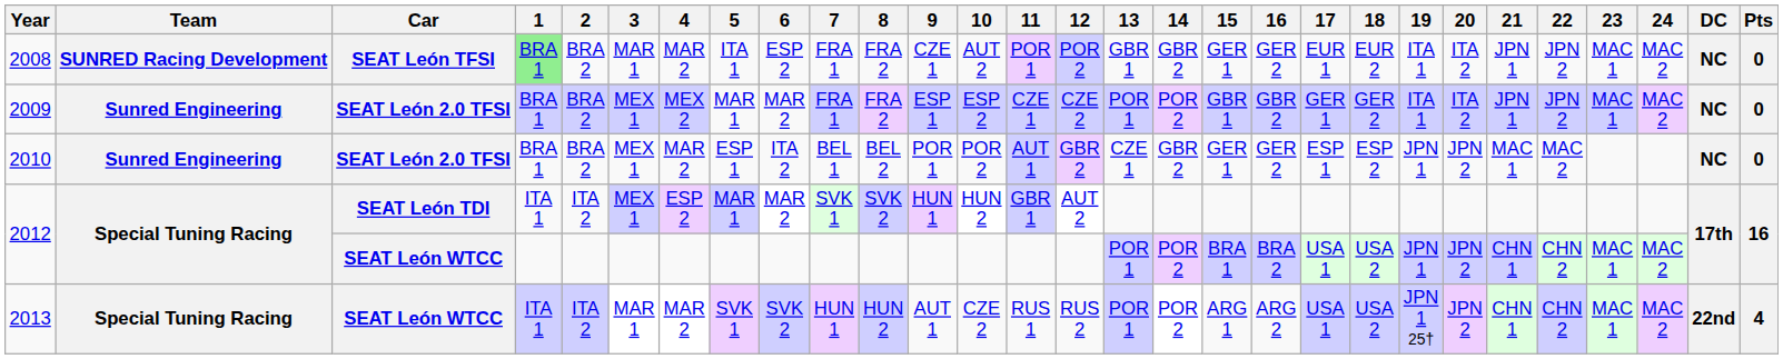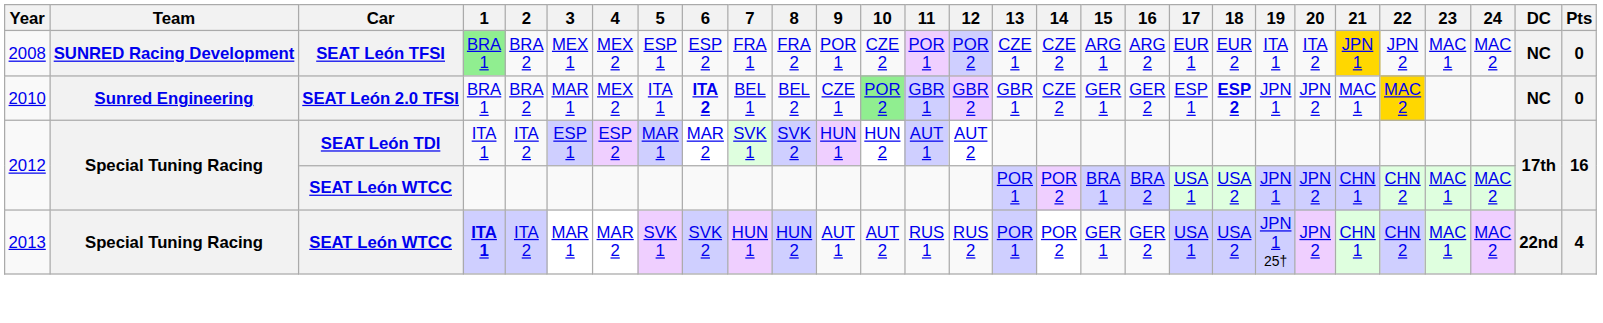 <table class="wikitable" style="text-align:center; font-size:85%">
 <tr>
 <th>Year</th>
 <th>Team</th>
 <th>Car</th>
 <th>1</th>
 <th>2</th>
 <th>3</th>
 <th>4</th>
 <th>5</th>
 <th>6</th>
 <th>7</th>
 <th>8</th>
 <th>9</th>
 <th>10</th>
 <th>11</th>
 <th>12</th>
 <th>13</th>
 <th>14</th>
 <th>15</th>
 <th>16</th>
 <th>17</th>
 <th>18</th>
 <th>19</th>
 <th>20</th>
 <th>21</th>
 <th>22</th>
 <th>23</th>
 <th>24</th>
 <th>DC</th>
 <th>Pts</th>
 </tr>
 <tr>
 <td><a href='#'>2008</a></td>
 <th nowrap><a href='#'>SUNRED Racing Development</a></th>
 <th nowrap><a href='#'>SEAT León TFSI</a></th>
 <td style="background: lightgreen;"><a href='#'>BRA<br>1</a></td>
 <td><a href='#'>BRA<br>2</a></td>
-<td><a href='#'>MAR<br>1</a></td>
-<td><a href='#'>MAR<br>2</a></td>
-<td><a href='#'>ITA<br>1</a></td>
+<td><a href='#'>MEX<br>1</a></td>
+<td><a href='#'>MEX<br>2</a></td>
+<td><a href='#'>ESP<br>1</a></td>
 <td><a href='#'>ESP<br>2</a></td>
 <td><a href='#'>FRA<br>1</a></td>
 <td><a href='#'>FRA<br>2</a></td>
-<td><a href='#'>CZE<br>1</a></td>
-<td><a href='#'>AUT<br>2</a></td>
+<td><a href='#'>POR<br>1</a></td>
+<td><a href='#'>CZE<br>2</a></td>
 <td style="background:#EFCFFF;"><a href='#'>POR<br>1</a><br></td>
 <td style="background:#CFCFFF;"><a href='#'>POR<br>2</a><br></td>
-<td><a href='#'>GBR<br>1</a></td>
-<td><a href='#'>GBR<br>2</a></td>
-<td><a href='#'>GER<br>1</a></td>
-<td><a href='#'>GER<br>2</a></td>
+<td><a href='#'>CZE<br>1</a></td>
+<td><a href='#'>CZE<br>2</a></td>
+<td><a href='#'>ARG<br>1</a></td>
+<td><a href='#'>ARG<br>2</a></td>
 <td><a href='#'>EUR<br>1</a></td>
 <td><a href='#'>EUR<br>2</a></td>
 <td><a href='#'>ITA<br>1</a></td>
 <td><a href='#'>ITA<br>2</a></td>
-<td><a href='#'>JPN<br>1</a></td>
+<td style="background: gold;"><a href='#'>JPN<br>1</a></td>
 <td><a href='#'>JPN<br>2</a></td>
 <td><a href='#'>MAC<br>1</a></td>
 <td><a href='#'>MAC<br>2</a></td>
-<th>NC</th>
-<th>0</th>
-</tr>
-<tr>
-<td><a href='#'>2009</a></td>
-<th nowrap><a href='#'>Sunred Engineering</a></th>
-<th nowrap><a href='#'>SEAT León 2.0 TFSI</a></th>
-<td style="background:#CFCFFF;"><a href='#'>BRA<br>1</a><br></td>
-<td style="background:#CFCFFF;"><a href='#'>BRA<br>2</a><br></td>
-<td style="background:#CFCFFF;"><a href='#'>MEX<br>1</a><br></td>
-<td style="background:#CFCFFF;"><a href='#'>MEX<br>2</a><br></td>
-<td><a href='#'>MAR<br>1</a></td>
-<td><a href='#'>MAR<br>2</a></td>
-<td style="background:#CFCFFF;"><a href='#'>FRA<br>1</a><br></td>
-<td style="background:#EFCFFF;"><a href='#'>FRA<br>2</a><br></td>
-<td style="background:#CFCFFF;"><a href='#'>ESP<br>1</a><br></td>
-<td style="background:#CFCFFF;"><a href='#'>ESP<br>2</a><br></td>
-<td style="background:#CFCFFF;"><a href='#'>CZE<br>1</a><br></td>
-<td style="background:#CFCFFF;"><a href='#'>CZE<br>2</a><br></td>
-<td style="background:#CFCFFF;"><a href='#'>POR<br>1</a><br></td>
-<td style="background:#EFCFFF;"><a href='#'>POR<br>2</a><br></td>
-<td style="background:#CFCFFF;"><a href='#'>GBR<br>1</a><br></td>
-<td style="background:#CFCFFF;"><a href='#'>GBR<br>2</a><br></td>
-<td style="background:#CFCFFF;"><a href='#'>GER<br>1</a><br></td>
-<td style="background:#CFCFFF;"><a href='#'>GER<br>2</a><br></td>
-<td style="background:#CFCFFF;"><a href='#'>ITA<br>1</a><br></td>
-<td style="background:#CFCFFF;"><a href='#'>ITA<br>2</a><br></td>
-<td style="background:#CFCFFF;"><a href='#'>JPN<br>1</a><br></td>
-<td style="background:#CFCFFF;"><a href='#'>JPN<br>2</a><br></td>
-<td style="background:#CFCFFF;"><a href='#'>MAC<br>1</a><br></td>
-<td style="background:#EFCFFF;"><a href='#'>MAC<br>2</a><br></td>
 <th>NC</th>
 <th>0</th>
 </tr>
 <tr>
 <td><a href='#'>2010</a></td>
 <th nowrap><a href='#'>Sunred Engineering</a></th>
 <th nowrap><a href='#'>SEAT León 2.0 TFSI</a></th>
 <td><a href='#'>BRA<br>1</a></td>
 <td><a href='#'>BRA<br>2</a></td>
-<td><a href='#'>MEX<br>1</a></td>
-<td><a href='#'>MAR<br>2</a></td>
-<td><a href='#'>ESP<br>1</a></td>
-<td><a href='#'>ITA<br>2</a></td>
+<td><a href='#'>MAR<br>1</a></td>
+<td><a href='#'>MEX<br>2</a></td>
+<td><a href='#'>ITA<br>1</a></td>
+<td><strong><a href='#'>ITA<br>2</a></strong></td>
 <td><a href='#'>BEL<br>1</a></td>
 <td><a href='#'>BEL<br>2</a></td>
-<td><a href='#'>POR<br>1</a></td>
-<td><a href='#'>POR<br>2</a></td>
-<td style="background:#CFCFFF;"><a href='#'>AUT<br>1</a><br></td>
+<td><a href='#'>CZE<br>1</a></td>
+<td style="background: lightgreen;"><a href='#'>POR<br>2</a></td>
+<td style="background:#CFCFFF;"><a href='#'>GBR<br>1</a><br></td>
 <td style="background:#EFCFFF;"><a href='#'>GBR<br>2</a><br></td>
-<td><a href='#'>CZE<br>1</a></td>
-<td><a href='#'>GBR<br>2</a></td>
+<td><a href='#'>GBR<br>1</a></td>
+<td><a href='#'>CZE<br>2</a></td>
 <td><a href='#'>GER<br>1</a></td>
 <td><a href='#'>GER<br>2</a></td>
 <td><a href='#'>ESP<br>1</a></td>
-<td><a href='#'>ESP<br>2</a></td>
+<td><strong><a href='#'>ESP<br>2</a></strong></td>
 <td><a href='#'>JPN<br>1</a></td>
 <td><a href='#'>JPN<br>2</a></td>
 <td><a href='#'>MAC<br>1</a></td>
-<td><a href='#'>MAC<br>2</a></td>
+<td style="background: gold;"><a href='#'>MAC<br>2</a></td>
 <td></td>
 <td></td>
 <th>NC</th>
 <th>0</th>
 </tr>
 <tr>
 <td rowspan=2><a href='#'>2012</a></td>
 <th rowspan=2 nowrap>Special Tuning Racing</th>
 <th nowrap><a href='#'>SEAT León TDI</a></th>
 <td><a href='#'>ITA<br>1</a></td>
 <td><a href='#'>ITA<br>2</a></td>
-<td style="background:#CFCFFF;"><a href='#'>MEX<br>1</a><br></td>
+<td style="background:#CFCFFF;"><a href='#'>ESP<br>1</a><br></td>
 <td style="background:#EFCFFF;"><a href='#'>ESP<br>2</a><br></td>
 <td style="background:#CFCFFF;"><a href='#'>MAR<br>1</a><br></td>
 <td style="background:#FFFFFF;"><a href='#'>MAR<br>2</a><br></td>
 <td style="background:#DFFFDF;"><a href='#'>SVK<br>1</a><br></td>
 <td style="background:#CFCFFF;"><a href='#'>SVK<br>2</a><br></td>
 <td style="background:#EFCFFF;"><a href='#'>HUN<br>1</a><br></td>
 <td style="background:#FFFFFF;"><a href='#'>HUN<br>2</a><br></td>
-<td style="background:#CFCFFF;"><a href='#'>GBR<br>1</a><br></td>
+<td style="background:#CFCFFF;"><a href='#'>AUT<br>1</a><br></td>
 <td style="background:#FFFFFF;"><a href='#'>AUT<br>2</a><br></td>
 <td></td>
 <td></td>
 <td></td>
 <td></td>
 <td></td>
 <td></td>
 <td></td>
 <td></td>
 <td></td>
 <td></td>
 <td></td>
 <td></td>
 <th rowspan=2>17th</th>
 <th rowspan=2>16</th>
 </tr>
 <tr>
 <th nowrap><a href='#'>SEAT León WTCC</a></th>
 <td></td>
 <td></td>
 <td></td>
 <td></td>
 <td></td>
 <td></td>
 <td></td>
 <td></td>
 <td></td>
 <td></td>
 <td></td>
 <td></td>
 <td style="background:#CFCFFF;"><a href='#'>POR<br>1</a><br></td>
 <td style="background:#EFCFFF;"><a href='#'>POR<br>2</a><br></td>
 <td style="background:#CFCFFF;"><a href='#'>BRA<br>1</a><br></td>
 <td style="background:#CFCFFF;"><a href='#'>BRA<br>2</a><br></td>
 <td style="background:#DFFFDF;"><a href='#'>USA<br>1</a><br></td>
 <td style="background:#DFFFDF;"><a href='#'>USA<br>2</a><br></td>
 <td style="background:#CFCFFF;"><a href='#'>JPN<br>1</a><br></td>
 <td style="background:#CFCFFF;"><a href='#'>JPN<br>2</a><br></td>
 <td style="background:#CFCFFF;"><a href='#'>CHN<br>1</a><br></td>
 <td style="background:#DFFFDF;"><a href='#'>CHN<br>2</a><br></td>
 <td style="background:#DFFFDF;"><a href='#'>MAC<br>1</a><br></td>
 <td style="background:#DFFFDF;"><a href='#'>MAC<br>2</a><br></td>
 </tr>
 <tr>
 <td><a href='#'>2013</a></td>
 <th nowrap>Special Tuning Racing</th>
 <th nowrap><a href='#'>SEAT León WTCC</a></th>
-<td style="background:#cfcfff;"><a href='#'>ITA<br>1</a><br></td>
+<td style="background:#cfcfff;"><strong><a href='#'>ITA<br>1</a><br></strong></td>
 <td style="background:#cfcfff;"><a href='#'>ITA<br>2</a><br></td>
 <td style="background:#FFFFFF;"><a href='#'>MAR<br>1</a><br></td>
 <td style="background:#FFFFFF;"><a href='#'>MAR<br>2</a><br></td>
 <td style="background:#EFCFFF;"><a href='#'>SVK<br>1</a><br></td>
 <td style="background:#cfcfff;"><a href='#'>SVK<br>2</a><br></td>
 <td style="background:#efcfff;"><a href='#'>HUN<br>1</a><br></td>
 <td style="background:#cfcfff;"><a href='#'>HUN<br>2</a><br></td>
 <td><a href='#'>AUT<br>1</a></td>
-<td><a href='#'>CZE<br>2</a></td>
+<td><a href='#'>AUT<br>2</a></td>
 <td><a href='#'>RUS<br>1</a></td>
 <td><a href='#'>RUS<br>2</a></td>
 <td style="background:#cfcfff;"><a href='#'>POR<br>1</a><br></td>
 <td style="background:#FFFFFF;"><a href='#'>POR<br>2</a><br></td>
-<td><a href='#'>ARG<br>1</a></td>
-<td><a href='#'>ARG<br>2</a></td>
+<td><a href='#'>GER<br>1</a></td>
+<td><a href='#'>GER<br>2</a></td>
 <td style="background:#cfcfff;"><a href='#'>USA<br>1</a><br></td>
 <td style="background:#cfcfff;"><a href='#'>USA<br>2</a><br></td>
 <td style="background:#cfcfff;"><a href='#'>JPN<br>1</a><br><small>25†</small></td>
 <td style="background:#efcfff;"><a href='#'>JPN<br>2</a><br></td>
 <td style="background:#DFFFDF;"><a href='#'>CHN<br>1</a><br></td>
 <td style="background:#cfcfff;"><a href='#'>CHN<br>2</a><br></td>
 <td style="background:#DFFFDF;"><a href='#'>MAC<br>1</a><br></td>
 <td style="background:#efcfff;"><a href='#'>MAC<br>2</a><br></td>
 <th>22nd</th>
 <th>4</th>
 </tr>
 </table>
